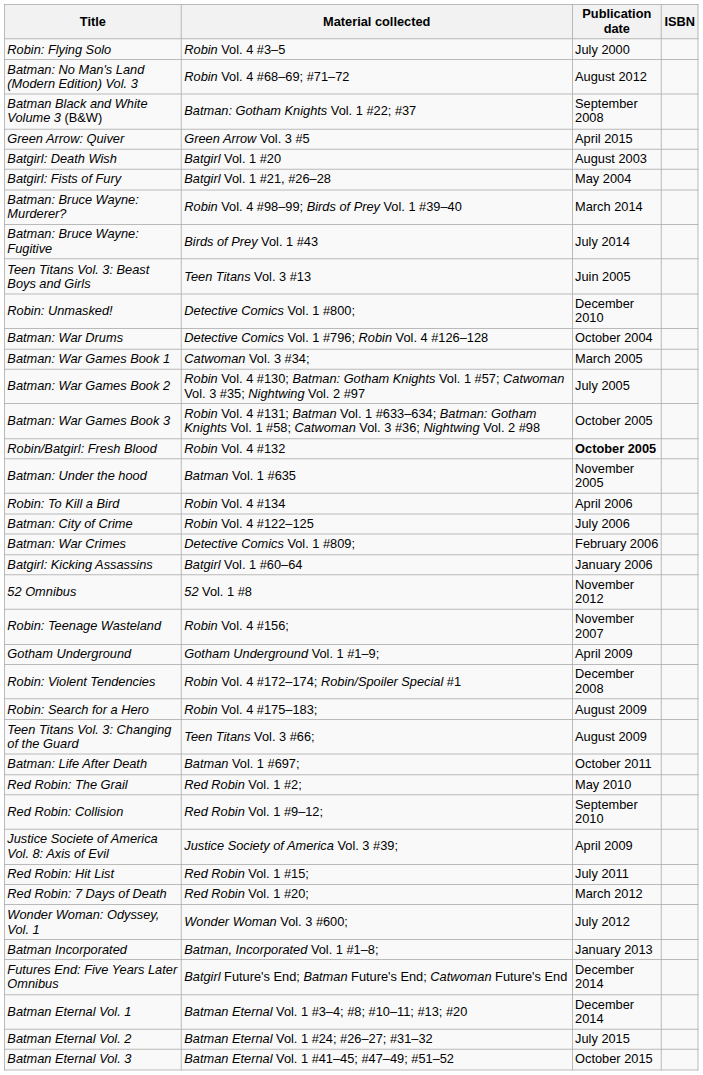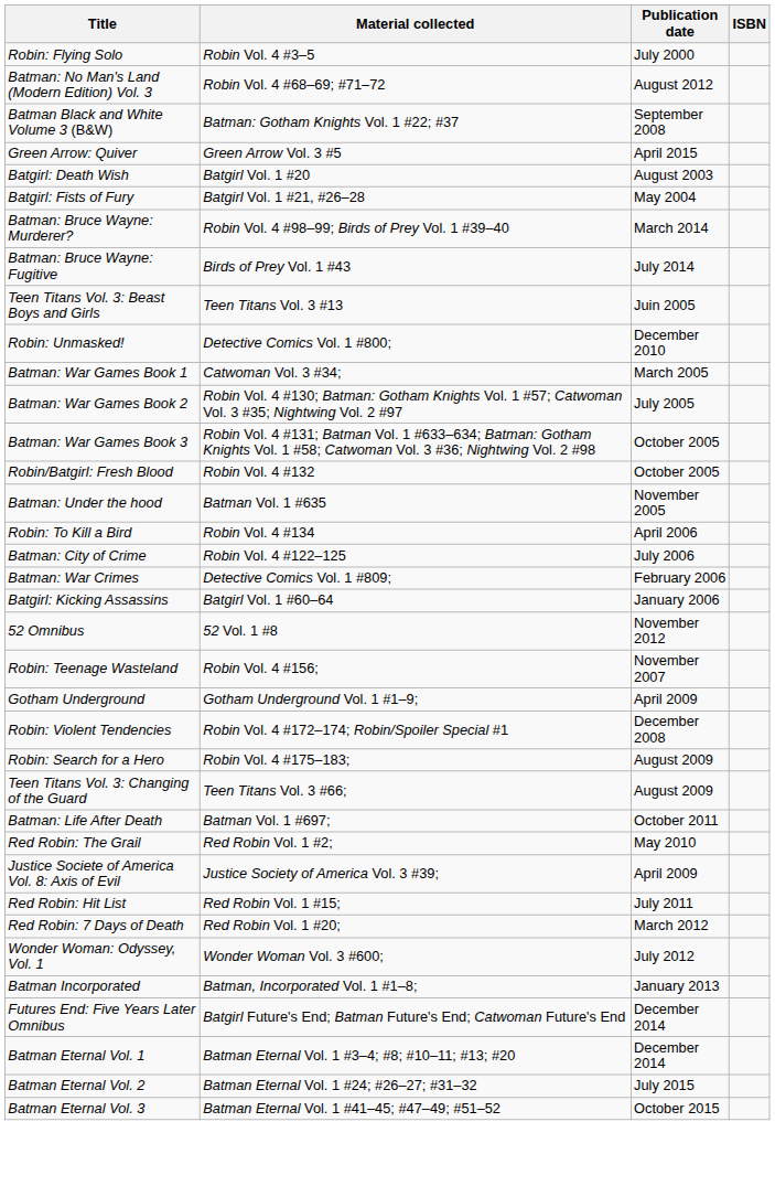 <table class="wikitable sortable">
 <tr>
 <th>Title</th>
 <th class="unsortable">Material collected</th>
 <th>Publication date</th>
 <th class="unsortable">ISBN</th>
 </tr>
 <tr>
 <td><em>Robin: Flying Solo</em></td>
 <td><em>Robin</em> Vol. 4 #3–5</td>
 <td>July 2000</td>
 <td></td>
 </tr>
 <tr>
 <td><em>Batman: No Man's Land (Modern Edition) Vol. 3</em></td>
 <td><em>Robin</em> Vol. 4 #68–69; #71–72</td>
 <td>August 2012</td>
 <td></td>
 </tr>
 <tr>
 <td><em>Batman Black and White Volume 3</em> (B&W)</td>
 <td><em>Batman: Gotham Knights</em> Vol. 1 #22; #37</td>
 <td>September 2008</td>
 <td></td>
 </tr>
 <tr>
 <td><em>Green Arrow: Quiver</em></td>
 <td><em>Green Arrow</em> Vol. 3 #5</td>
 <td>April 2015</td>
 <td></td>
 </tr>
 <tr>
 <td><em>Batgirl: Death Wish</em></td>
 <td><em>Batgirl</em> Vol. 1 #20</td>
 <td>August 2003</td>
 <td></td>
 </tr>
 <tr>
 <td><em>Batgirl: Fists of Fury</em></td>
 <td><em>Batgirl</em> Vol. 1 #21, #26–28</td>
 <td>May 2004</td>
 <td></td>
 </tr>
 <tr>
 <td><em>Batman: Bruce Wayne: Murderer?</em></td>
 <td><em>Robin</em> Vol. 4 #98–99; <em>Birds of Prey</em> Vol. 1 #39–40</td>
 <td>March 2014</td>
 <td></td>
 </tr>
 <tr>
 <td><em>Batman: Bruce Wayne: Fugitive</em></td>
 <td><em>Birds of Prey</em> Vol. 1 #43</td>
 <td>July 2014</td>
 <td></td>
 </tr>
 <tr>
 <td><em>Teen Titans Vol. 3: Beast Boys and Girls</em></td>
 <td><em>Teen Titans</em> Vol. 3 #13</td>
 <td>Juin 2005</td>
 <td></td>
 </tr>
 <tr>
 <td><em>Robin: Unmasked!</em></td>
 <td><em>Detective Comics</em> Vol. 1 #800;</td>
 <td>December 2010</td>
 <td></td>
 </tr>
 <tr>
-<td><em>Batman: War Drums</em></td>
-<td><em>Detective Comics</em> Vol. 1 #796; <em>Robin</em> Vol. 4 #126–128</td>
-<td>October 2004</td>
-<td></td>
-</tr>
-<tr>
 <td><em>Batman: War Games Book 1</em></td>
 <td><em>Catwoman</em> Vol. 3 #34;</td>
 <td>March 2005</td>
 <td></td>
 </tr>
 <tr>
 <td><em>Batman: War Games Book 2</em></td>
 <td><em>Robin</em> Vol. 4 #130; <em>Batman: Gotham Knights</em> Vol. 1 #57; <em>Catwoman</em> Vol. 3 #35; <em>Nightwing</em> Vol. 2 #97</td>
 <td>July 2005</td>
 <td></td>
 </tr>
 <tr>
 <td><em>Batman: War Games Book 3</em></td>
 <td><em>Robin</em> Vol. 4 #131; <em>Batman</em> Vol. 1 #633–634; <em>Batman: Gotham Knights</em> Vol. 1 #58; <em>Catwoman</em> Vol. 3 #36; <em>Nightwing</em> Vol. 2 #98</td>
 <td>October 2005</td>
 <td></td>
 </tr>
 <tr>
 <td><em>Robin/Batgirl: Fresh Blood</em></td>
 <td><em>Robin</em> Vol. 4 #132</td>
-<td><strong>October 2005</strong></td>
+<td>October 2005</td>
 <td></td>
 </tr>
 <tr>
 <td><em>Batman: Under the hood</em></td>
 <td><em>Batman</em> Vol. 1 #635</td>
 <td>November 2005</td>
 <td></td>
 </tr>
 <tr>
 <td><em>Robin: To Kill a Bird</em></td>
 <td><em>Robin</em> Vol. 4 #134</td>
 <td>April 2006</td>
 <td></td>
 </tr>
 <tr>
 <td><em>Batman: City of Crime</em></td>
 <td><em>Robin</em> Vol. 4 #122–125</td>
 <td>July 2006</td>
 <td></td>
 </tr>
 <tr>
 <td><em>Batman: War Crimes</em></td>
 <td><em>Detective Comics</em> Vol. 1 #809;</td>
 <td>February 2006</td>
 <td></td>
 </tr>
 <tr>
 <td><em>Batgirl: Kicking Assassins</em></td>
 <td><em>Batgirl</em> Vol. 1 #60–64</td>
 <td>January 2006</td>
 <td></td>
 </tr>
 <tr>
 <td><em>52 Omnibus</em></td>
 <td><em>52</em> Vol. 1 #8</td>
 <td>November 2012</td>
 <td></td>
 </tr>
 <tr>
 <td><em>Robin: Teenage Wasteland</em></td>
 <td><em>Robin</em> Vol. 4 #156;</td>
 <td>November 2007</td>
 <td></td>
 </tr>
 <tr>
 <td><em>Gotham Underground</em></td>
 <td><em>Gotham Underground</em> Vol. 1 #1–9;</td>
 <td>April 2009</td>
 <td></td>
 </tr>
 <tr>
 <td><em>Robin: Violent Tendencies</em></td>
 <td><em>Robin</em> Vol. 4 #172–174; <em>Robin/Spoiler Special</em> #1</td>
 <td>December 2008</td>
 <td></td>
 </tr>
 <tr>
 <td><em>Robin: Search for a Hero</em></td>
 <td><em>Robin</em> Vol. 4 #175–183;</td>
 <td>August 2009</td>
 <td></td>
 </tr>
 <tr>
 <td><em>Teen Titans Vol. 3: Changing of the Guard</em></td>
 <td><em>Teen Titans</em> Vol. 3 #66;</td>
 <td>August 2009</td>
 <td></td>
 </tr>
 <tr>
 <td><em>Batman: Life After Death</em></td>
 <td><em>Batman</em> Vol. 1 #697;</td>
 <td>October 2011</td>
 <td></td>
 </tr>
 <tr>
 <td><em>Red Robin: The Grail</em></td>
 <td><em>Red Robin</em> Vol. 1 #2;</td>
 <td>May 2010</td>
 <td></td>
 </tr>
 <tr>
-<td><em>Red Robin: Collision</em></td>
-<td><em>Red Robin</em> Vol. 1 #9–12;</td>
-<td>September 2010</td>
-<td></td>
-</tr>
-<tr>
 <td><em>Justice Societe of America Vol. 8: Axis of Evil</em></td>
 <td><em>Justice Society of America</em> Vol. 3 #39;</td>
 <td>April 2009</td>
 <td></td>
 </tr>
 <tr>
 <td><em>Red Robin: Hit List</em></td>
 <td><em>Red Robin</em> Vol. 1 #15;</td>
 <td>July 2011</td>
 <td></td>
 </tr>
 <tr>
 <td><em>Red Robin: 7 Days of Death</em></td>
 <td><em>Red Robin</em> Vol. 1 #20;</td>
 <td>March 2012</td>
 <td></td>
 </tr>
 <tr>
 <td><em>Wonder Woman: Odyssey, Vol. 1</em></td>
 <td><em>Wonder Woman</em> Vol. 3 #600;</td>
 <td>July 2012</td>
 <td></td>
 </tr>
 <tr>
 <td><em>Batman Incorporated</em></td>
 <td><em>Batman, Incorporated</em> Vol. 1 #1–8;</td>
 <td>January 2013</td>
 <td></td>
 </tr>
 <tr>
 <td><em>Futures End: Five Years Later Omnibus</em></td>
 <td><em>Batgirl</em> Future's End; <em>Batman</em> Future's End; <em>Catwoman</em> Future's End</td>
 <td>December 2014</td>
 <td></td>
 </tr>
 <tr>
 <td><em>Batman Eternal Vol. 1</em></td>
 <td><em>Batman Eternal</em> Vol. 1 #3–4; #8; #10–11; #13; #20</td>
 <td>December 2014</td>
 <td></td>
 </tr>
 <tr>
 <td><em>Batman Eternal Vol. 2</em></td>
 <td><em>Batman Eternal</em> Vol. 1 #24; #26–27; #31–32</td>
 <td>July 2015</td>
 <td></td>
 </tr>
 <tr>
 <td><em>Batman Eternal Vol. 3</em></td>
 <td><em>Batman Eternal</em> Vol. 1 #41–45; #47–49; #51–52</td>
 <td>October 2015</td>
 <td></td>
 </tr>
 </table>
